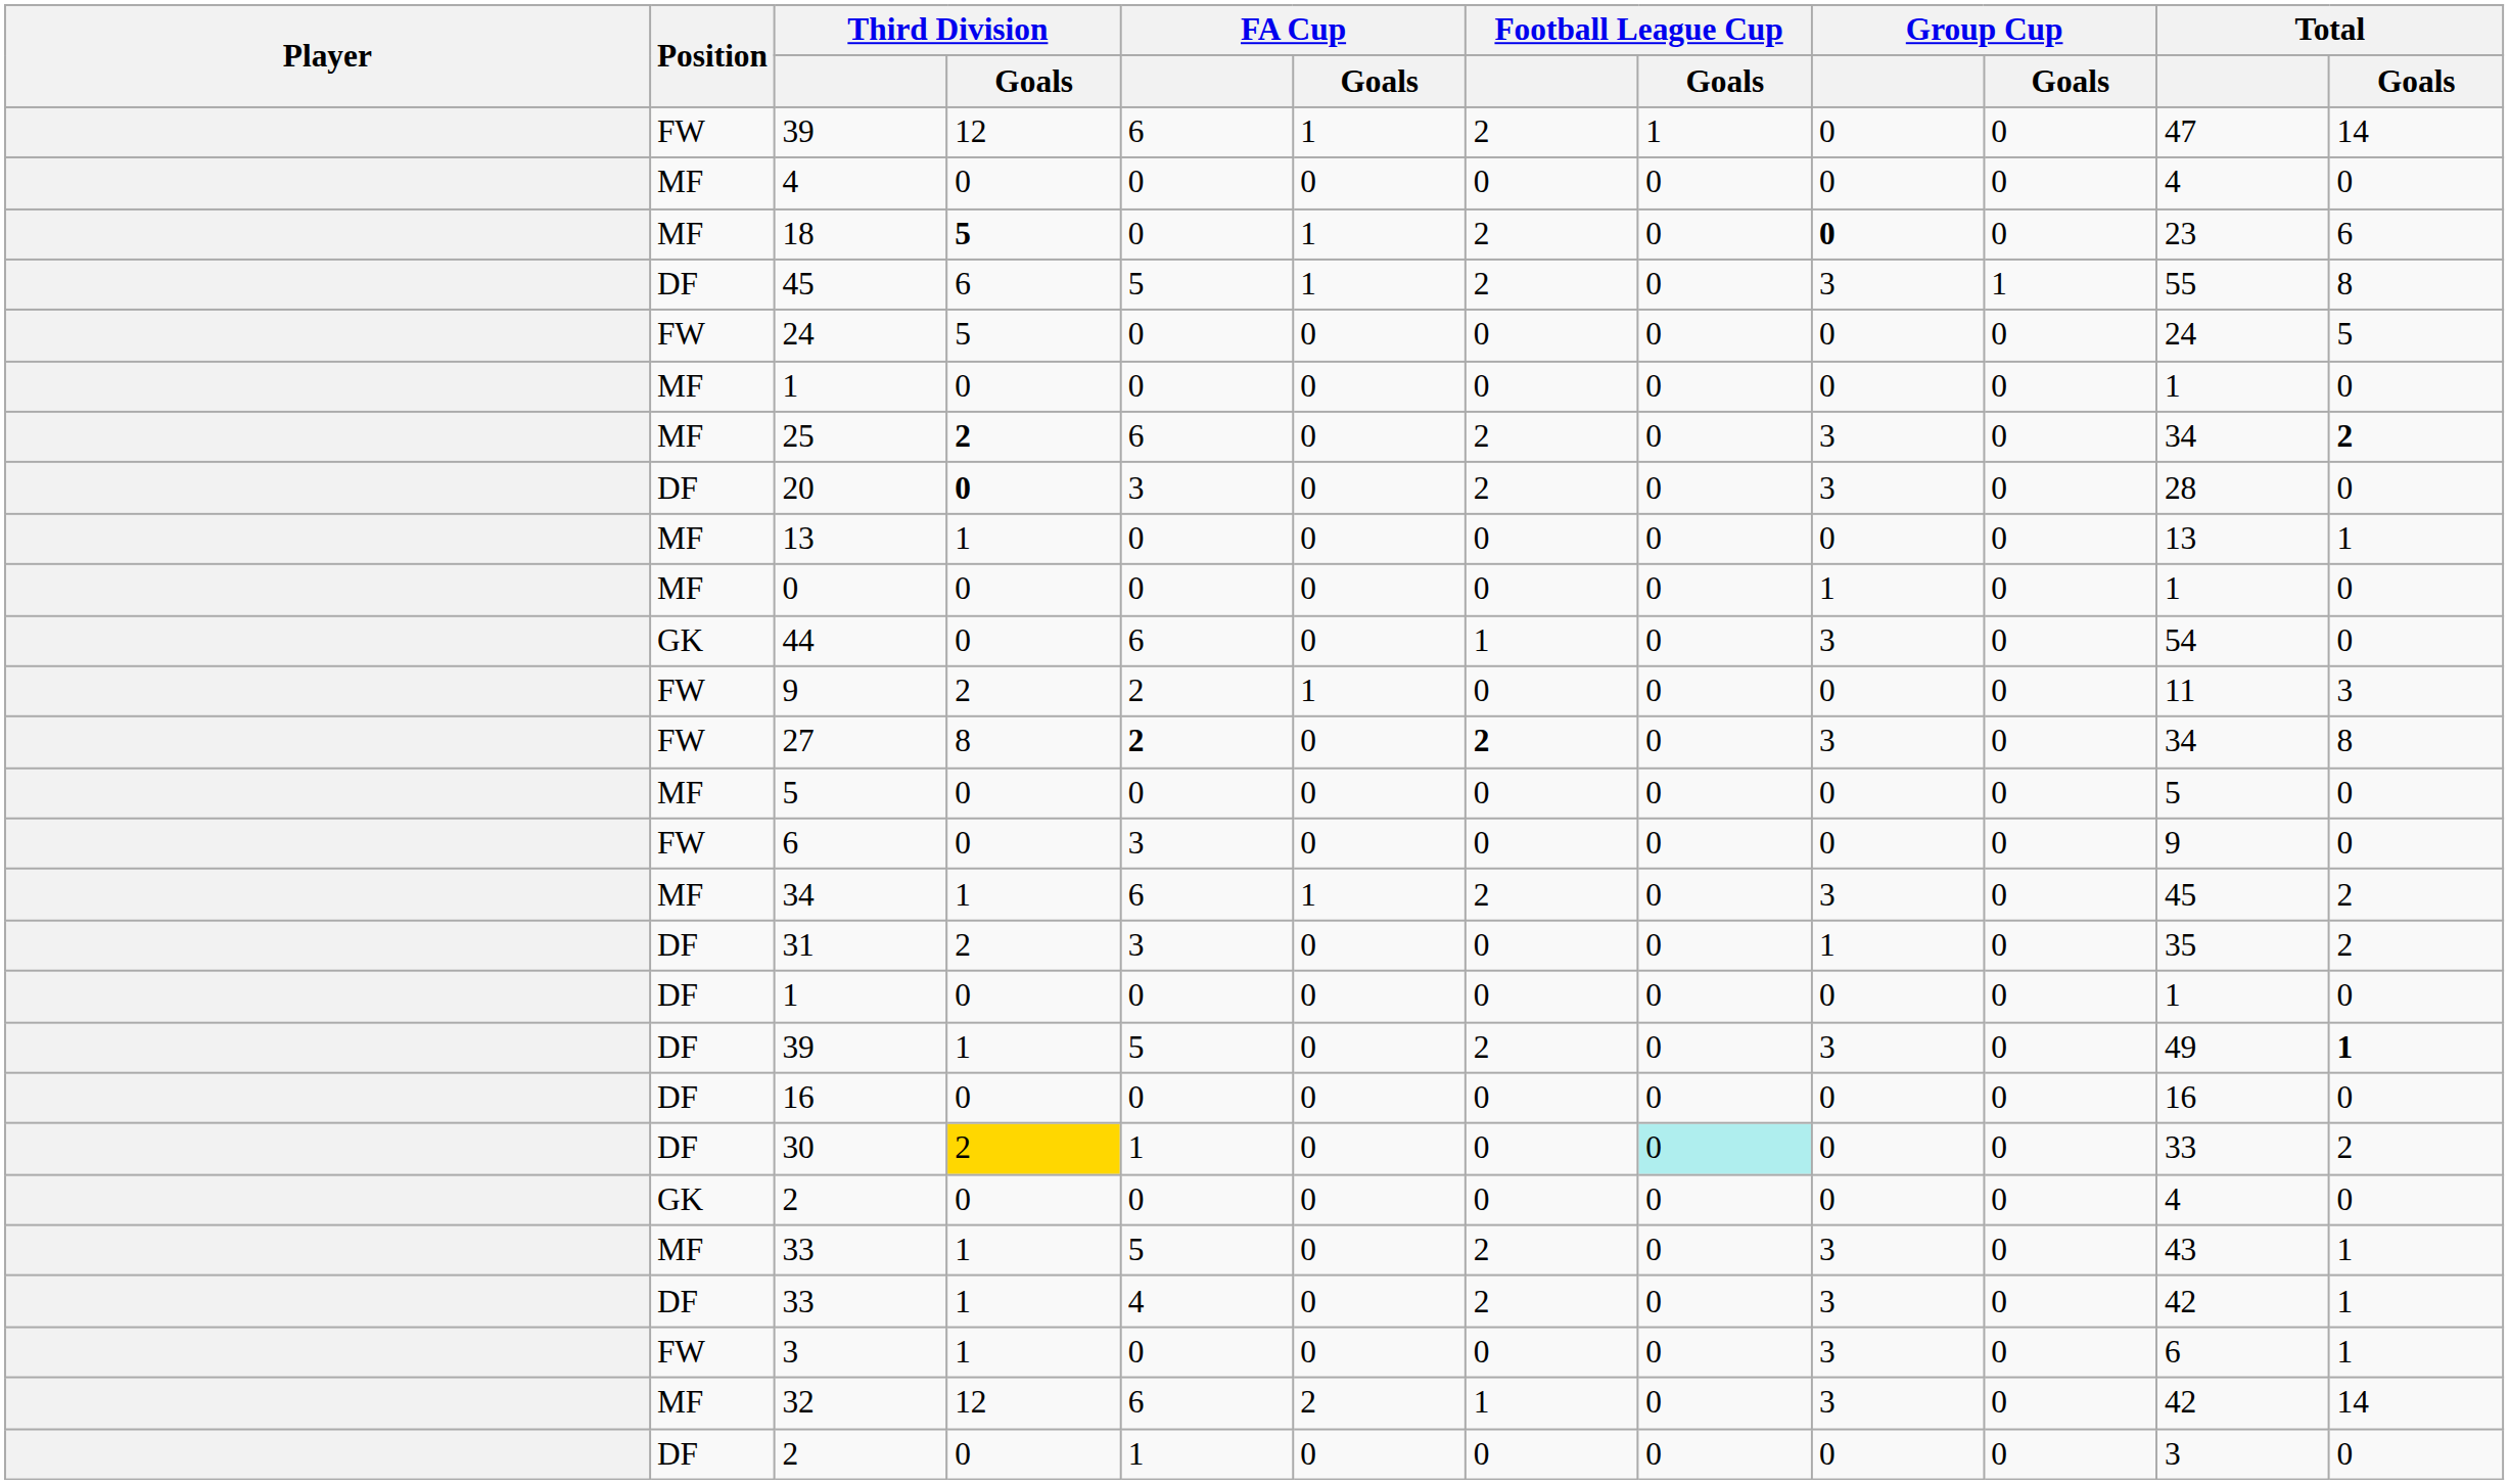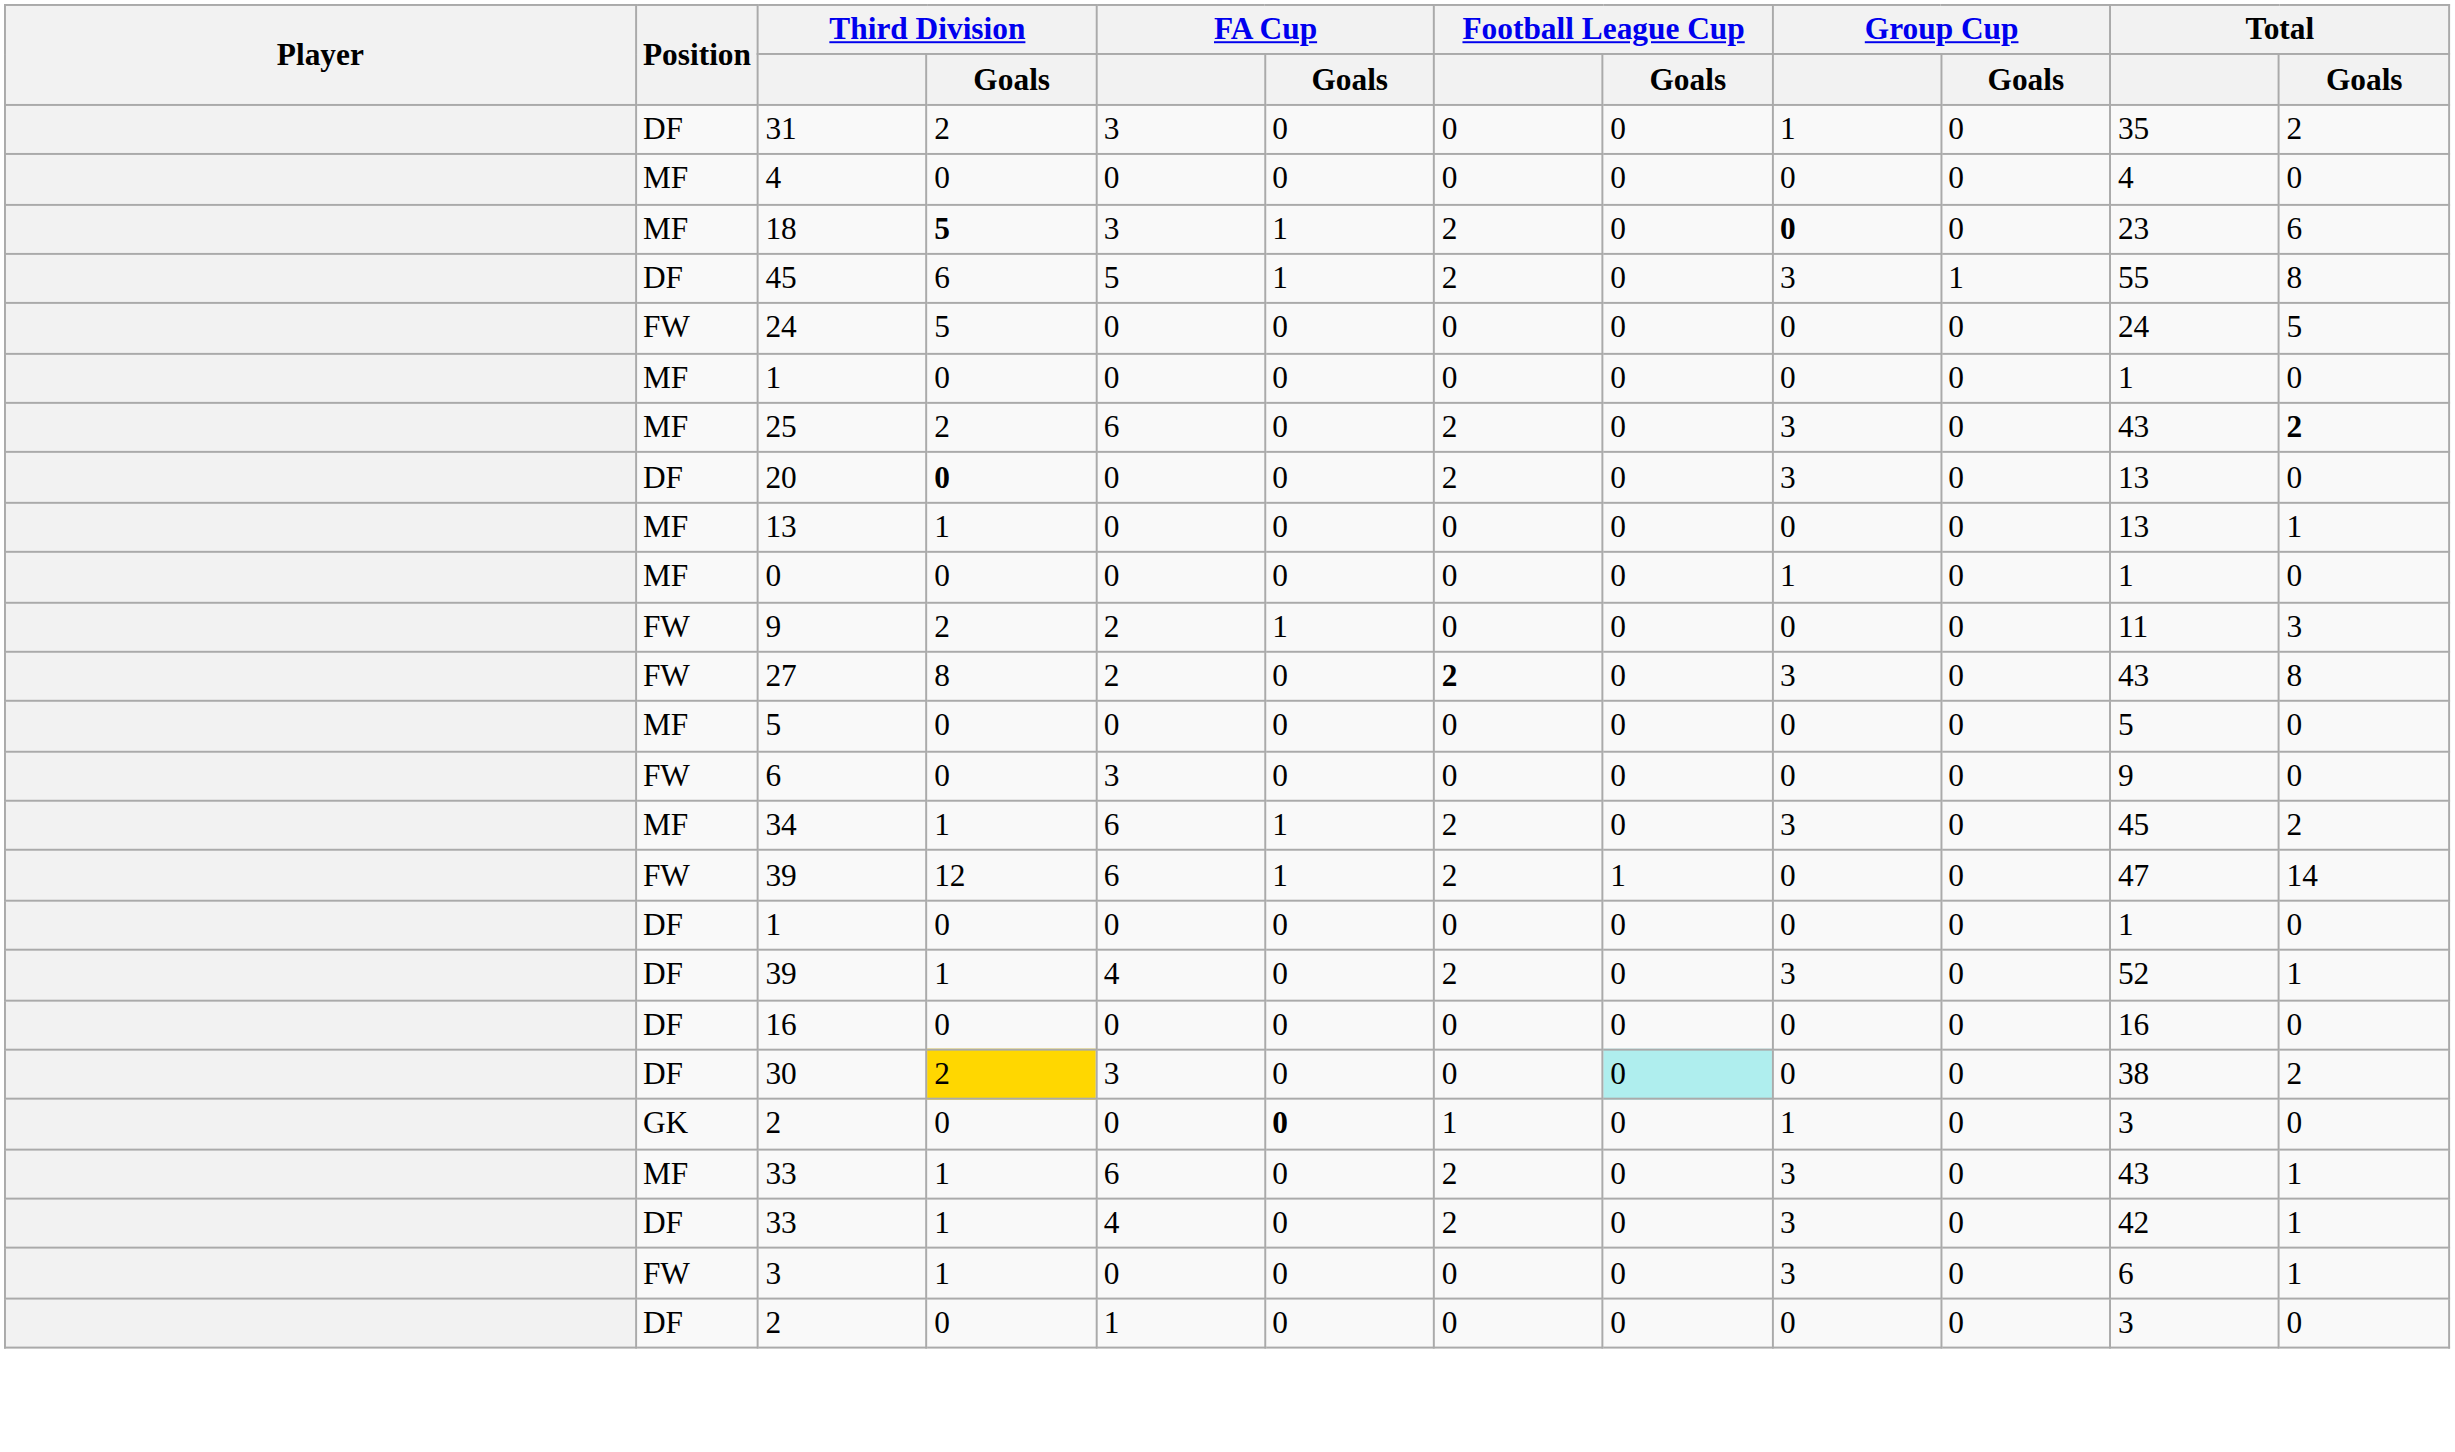 <table class="wikitable plainrowheaders sortable">
 <tr>
 <th rowspan=2 style="width:20em"scope=col>Player</th>
 <th rowspan=2>Position</th>
 <th colspan=2 style="width:10em"scope=col><a href='#'>Third Division</a></th>
 <th colspan=2 style="width:10em"scope=col><a href='#'>FA Cup</a></th>
 <th colspan=2 style="width:10em"scope=col><a href='#'>Football League Cup</a></th>
 <th colspan=2 style="width:10em"scope=col><a href='#'>Group Cup</a></th>
 <th colspan=2 style="width:10em"scope=col>Total</th>
 </tr>
 <tr>
 <th style="width:5em"></th>
 <th style="width:5em">Goals</th>
 <th style="width:5em"></th>
 <th style="width:5em">Goals</th>
 <th style="width:5em"></th>
 <th style="width:5em">Goals</th>
 <th style="width:5em"></th>
 <th style="width:5em">Goals</th>
 <th style="width:5em"></th>
 <th style="width:5em">Goals</th>
 </tr>
 <tr>
 <th scope=row></th>
-<td>FW</td>
-<td>39</td>
-<td>12</td>
-<td>6</td>
-<td>1</td>
+<td>DF</td>
+<td>31</td>
 <td>2</td>
+<td>3</td>
+<td>0</td>
+<td>0</td>
+<td>0</td>
 <td>1</td>
 <td>0</td>
-<td>0</td>
-<td>47</td>
-<td>14</td>
+<td>35</td>
+<td>2</td>
 </tr>
 <tr>
 <th scope=row></th>
 <td>MF</td>
 <td>4</td>
 <td>0</td>
 <td>0</td>
 <td>0</td>
 <td>0</td>
 <td>0</td>
 <td>0</td>
 <td>0</td>
 <td>4</td>
 <td>0</td>
 </tr>
 <tr>
 <th scope=row></th>
 <td>MF</td>
 <td>18</td>
 <td><strong>5</strong></td>
-<td>0</td>
+<td>3</td>
 <td>1</td>
 <td>2</td>
 <td>0</td>
 <td><strong>0</strong></td>
 <td>0</td>
 <td>23</td>
 <td>6</td>
 </tr>
 <tr>
 <th scope=row></th>
 <td>DF</td>
 <td>45</td>
 <td>6</td>
 <td>5</td>
 <td>1</td>
 <td>2</td>
 <td>0</td>
 <td>3</td>
 <td>1</td>
 <td>55</td>
 <td>8</td>
 </tr>
 <tr>
 <th scope=row></th>
 <td>FW</td>
 <td>24</td>
 <td>5</td>
 <td>0</td>
 <td>0</td>
 <td>0</td>
 <td>0</td>
 <td>0</td>
 <td>0</td>
 <td>24</td>
 <td>5</td>
 </tr>
 <tr>
 <th scope=row></th>
 <td>MF</td>
 <td>1</td>
 <td>0</td>
 <td>0</td>
 <td>0</td>
 <td>0</td>
 <td>0</td>
 <td>0</td>
 <td>0</td>
 <td>1</td>
 <td>0</td>
 </tr>
 <tr>
 <th scope=row></th>
 <td>MF</td>
 <td>25</td>
-<td><strong>2</strong></td>
+<td>2</td>
 <td>6</td>
 <td>0</td>
 <td>2</td>
 <td>0</td>
 <td>3</td>
 <td>0</td>
-<td>34</td>
+<td>43</td>
 <td><strong>2</strong></td>
 </tr>
 <tr>
 <th scope=row></th>
 <td>DF</td>
 <td>20</td>
 <td><strong>0</strong></td>
-<td>3</td>
+<td>0</td>
 <td>0</td>
 <td>2</td>
 <td>0</td>
 <td>3</td>
 <td>0</td>
-<td>28</td>
+<td>13</td>
 <td>0</td>
 </tr>
 <tr>
 <th scope=row></th>
 <td>MF</td>
 <td>13</td>
 <td>1</td>
 <td>0</td>
 <td>0</td>
 <td>0</td>
 <td>0</td>
 <td>0</td>
 <td>0</td>
 <td>13</td>
 <td>1</td>
 </tr>
 <tr>
 <th scope=row></th>
 <td>MF</td>
 <td>0</td>
 <td>0</td>
 <td>0</td>
 <td>0</td>
 <td>0</td>
 <td>0</td>
 <td>1</td>
 <td>0</td>
 <td>1</td>
 <td>0</td>
 </tr>
 <tr>
 <th scope=row></th>
-<td>GK</td>
-<td>44</td>
-<td>0</td>
-<td>6</td>
-<td>0</td>
-<td>1</td>
-<td>0</td>
-<td>3</td>
-<td>0</td>
-<td>54</td>
-<td>0</td>
-</tr>
-<tr>
-<th scope=row></th>
 <td>FW</td>
 <td>9</td>
 <td>2</td>
 <td>2</td>
 <td>1</td>
 <td>0</td>
 <td>0</td>
 <td>0</td>
 <td>0</td>
 <td>11</td>
 <td>3</td>
 </tr>
 <tr>
 <th scope=row></th>
 <td>FW</td>
 <td>27</td>
 <td>8</td>
-<td><strong>2</strong></td>
+<td>2</td>
 <td>0</td>
 <td><strong>2</strong></td>
 <td>0</td>
 <td>3</td>
 <td>0</td>
-<td>34</td>
+<td>43</td>
 <td>8</td>
 </tr>
 <tr>
 <th scope=row></th>
 <td>MF</td>
 <td>5</td>
 <td>0</td>
 <td>0</td>
 <td>0</td>
 <td>0</td>
 <td>0</td>
 <td>0</td>
 <td>0</td>
 <td>5</td>
 <td>0</td>
 </tr>
 <tr>
 <th scope=row></th>
 <td>FW</td>
 <td>6</td>
 <td>0</td>
 <td>3</td>
 <td>0</td>
 <td>0</td>
 <td>0</td>
 <td>0</td>
 <td>0</td>
 <td>9</td>
 <td>0</td>
 </tr>
 <tr>
 <th scope=row></th>
 <td>MF</td>
 <td>34</td>
 <td>1</td>
 <td>6</td>
 <td>1</td>
 <td>2</td>
 <td>0</td>
 <td>3</td>
 <td>0</td>
 <td>45</td>
 <td>2</td>
 </tr>
 <tr>
 <th scope=row></th>
-<td>DF</td>
-<td>31</td>
+<td>FW</td>
+<td>39</td>
+<td>12</td>
+<td>6</td>
+<td>1</td>
 <td>2</td>
-<td>3</td>
+<td>1</td>
 <td>0</td>
 <td>0</td>
-<td>0</td>
-<td>1</td>
-<td>0</td>
-<td>35</td>
-<td>2</td>
+<td>47</td>
+<td>14</td>
 </tr>
 <tr>
 <th scope=row></th>
 <td>DF</td>
 <td>1</td>
 <td>0</td>
 <td>0</td>
 <td>0</td>
 <td>0</td>
 <td>0</td>
 <td>0</td>
 <td>0</td>
 <td>1</td>
 <td>0</td>
 </tr>
 <tr>
 <th scope=row></th>
 <td>DF</td>
 <td>39</td>
 <td>1</td>
-<td>5</td>
+<td>4</td>
 <td>0</td>
 <td>2</td>
 <td>0</td>
 <td>3</td>
 <td>0</td>
-<td>49</td>
-<td><strong>1</strong></td>
+<td>52</td>
+<td>1</td>
 </tr>
 <tr>
 <th scope=row></th>
 <td>DF</td>
 <td>16</td>
 <td>0</td>
 <td>0</td>
 <td>0</td>
 <td>0</td>
 <td>0</td>
 <td>0</td>
 <td>0</td>
 <td>16</td>
 <td>0</td>
 </tr>
 <tr>
 <th scope=row></th>
 <td>DF</td>
 <td>30</td>
 <td style="background: gold;">2</td>
-<td>1</td>
+<td>3</td>
 <td>0</td>
 <td>0</td>
 <td style="background: paleturquoise;">0</td>
 <td>0</td>
 <td>0</td>
-<td>33</td>
+<td>38</td>
 <td>2</td>
 </tr>
 <tr>
 <th scope=row></th>
 <td>GK</td>
 <td>2</td>
 <td>0</td>
 <td>0</td>
+<td><strong>0</strong></td>
+<td>1</td>
 <td>0</td>
+<td>1</td>
 <td>0</td>
-<td>0</td>
-<td>0</td>
-<td>0</td>
-<td>4</td>
+<td>3</td>
 <td>0</td>
 </tr>
 <tr>
 <th scope=row></th>
 <td>MF</td>
 <td>33</td>
 <td>1</td>
-<td>5</td>
+<td>6</td>
 <td>0</td>
 <td>2</td>
 <td>0</td>
 <td>3</td>
 <td>0</td>
 <td>43</td>
 <td>1</td>
 </tr>
 <tr>
 <th scope=row></th>
 <td>DF</td>
 <td>33</td>
 <td>1</td>
 <td>4</td>
 <td>0</td>
 <td>2</td>
 <td>0</td>
 <td>3</td>
 <td>0</td>
 <td>42</td>
 <td>1</td>
 </tr>
 <tr>
 <th scope=row></th>
 <td>FW</td>
 <td>3</td>
 <td>1</td>
 <td>0</td>
 <td>0</td>
 <td>0</td>
 <td>0</td>
 <td>3</td>
 <td>0</td>
 <td>6</td>
 <td>1</td>
 </tr>
 <tr>
 <th scope=row></th>
-<td>MF</td>
-<td>32</td>
-<td>12</td>
-<td>6</td>
-<td>2</td>
-<td>1</td>
-<td>0</td>
-<td>3</td>
-<td>0</td>
-<td>42</td>
-<td>14</td>
-</tr>
-<tr>
-<th scope=row></th>
 <td>DF</td>
 <td>2</td>
 <td>0</td>
 <td>1</td>
 <td>0</td>
 <td>0</td>
 <td>0</td>
 <td>0</td>
 <td>0</td>
 <td>3</td>
 <td>0</td>
 </tr>
 </table>
